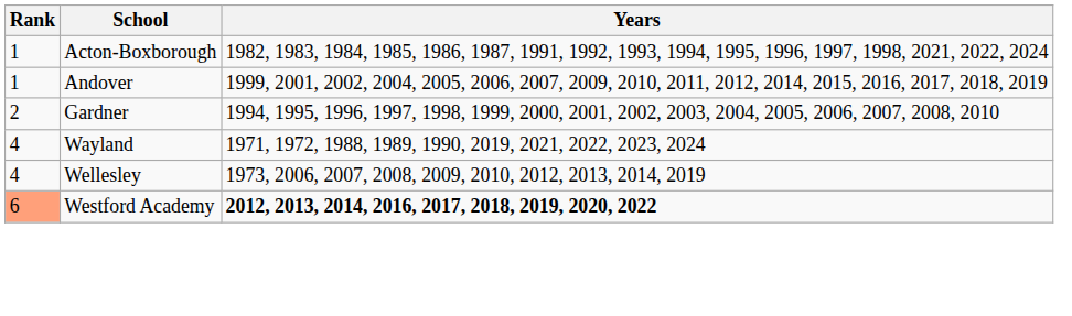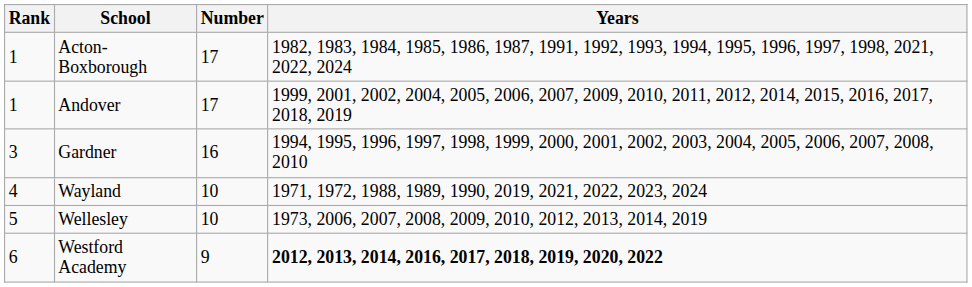 <table class="wikitable">
 <tr>
 <th>Rank</th>
 <th>School</th>
+<th>Number</th>
 <th>Years</th>
 </tr>
 <tr>
 <td>1</td>
 <td>Acton-Boxborough</td>
+<td>17</td>
 <td>1982, 1983, 1984, 1985, 1986, 1987, 1991, 1992, 1993, 1994, 1995, 1996, 1997, 1998, 2021, 2022, 2024</td>
 </tr>
 <tr>
 <td>1</td>
 <td>Andover</td>
+<td>17</td>
 <td>1999, 2001, 2002, 2004, 2005, 2006, 2007, 2009, 2010, 2011, 2012, 2014, 2015, 2016, 2017, 2018, 2019</td>
 </tr>
 <tr>
-<td>2</td>
+<td>3</td>
 <td>Gardner</td>
+<td>16</td>
 <td>1994, 1995, 1996, 1997, 1998, 1999, 2000, 2001, 2002, 2003, 2004, 2005, 2006, 2007, 2008, 2010</td>
 </tr>
 <tr>
 <td>4</td>
 <td>Wayland</td>
+<td>10</td>
 <td>1971, 1972, 1988, 1989, 1990, 2019, 2021, 2022, 2023, 2024</td>
 </tr>
 <tr>
-<td>4</td>
+<td>5</td>
 <td>Wellesley</td>
+<td>10</td>
 <td>1973, 2006, 2007, 2008, 2009, 2010, 2012, 2013, 2014, 2019</td>
 </tr>
 <tr>
-<td style="background: lightsalmon;">6</td>
+<td>6</td>
 <td>Westford Academy</td>
+<td>9</td>
 <td><strong>2012, 2013, 2014, 2016, 2017, 2018, 2019, 2020, 2022</strong></td>
 </tr>
 </table>
